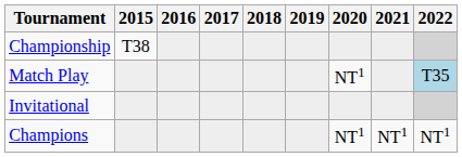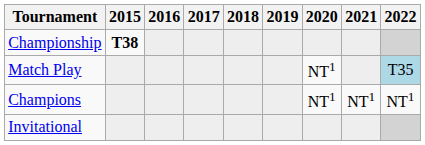 <table class="wikitable" style="text-align:center;">
 <tr>
 <th>Tournament</th>
 <th>2015</th>
 <th>2016</th>
 <th>2017</th>
 <th>2018</th>
 <th>2019</th>
 <th>2020</th>
 <th>2021</th>
 <th>2022</th>
 </tr>
 <tr>
 <td align="left"><a href='#'>Championship</a></td>
-<td>T38</td>
+<td><strong>T38</strong></td>
 <td style="background:#eeeeee;"></td>
 <td style="background:#eeeeee;"></td>
 <td style="background:#eeeeee;"></td>
 <td style="background:#eeeeee;"></td>
 <td style="background:#eeeeee;"></td>
 <td style="background:#eeeeee;"></td>
 <td colspan=1 style="background:#D3D3D3;"></td>
 </tr>
 <tr>
 <td align="left"><a href='#'>Match Play</a></td>
 <td style="background:#eeeeee;"></td>
 <td style="background:#eeeeee;"></td>
 <td style="background:#eeeeee;"></td>
 <td style="background:#eeeeee;"></td>
 <td style="background:#eeeeee;"></td>
 <td>NT<sup>1</sup></td>
 <td style="background:#eeeeee;"></td>
 <td style="background: lightblue;">T35</td>
 </tr>
 <tr>
+<td align="left"><a href='#'>Champions</a></td>
+<td style="background:#eeeeee;"></td>
+<td style="background:#eeeeee;"></td>
+<td style="background:#eeeeee;"></td>
+<td style="background:#eeeeee;"></td>
+<td style="background:#eeeeee;"></td>
+<td>NT<sup>1</sup></td>
+<td>NT<sup>1</sup></td>
+<td>NT<sup>1</sup></td>
+</tr>
+<tr>
 <td align="left"><a href='#'>Invitational</a></td>
 <td style="background:#eeeeee;"></td>
 <td style="background:#eeeeee;"></td>
 <td style="background:#eeeeee;"></td>
 <td style="background:#eeeeee;"></td>
 <td style="background:#eeeeee;"></td>
 <td style="background:#eeeeee;"></td>
 <td style="background:#eeeeee;"></td>
 <td colspan=1 style="background:#D3D3D3;"></td>
 </tr>
-<tr>
-<td align="left"><a href='#'>Champions</a></td>
-<td style="background:#eeeeee;"></td>
-<td style="background:#eeeeee;"></td>
-<td style="background:#eeeeee;"></td>
-<td style="background:#eeeeee;"></td>
-<td style="background:#eeeeee;"></td>
-<td>NT<sup>1</sup></td>
-<td>NT<sup>1</sup></td>
-<td>NT<sup>1</sup></td>
-</tr>
 </table>
